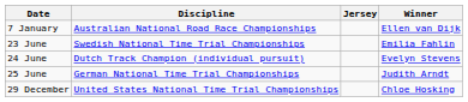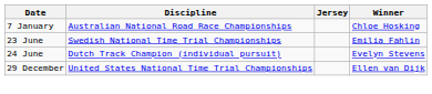 <table class="wikitable">
 <tr>
 <th>Date</th>
 <th>Discipline</th>
 <th>Jersey</th>
 <th>Winner</th>
 </tr>
 <tr>
 <td>7 January</td>
 <td><a href='#'>Australian National Road Race Championships</a></td>
 <td></td>
-<td><a href='#'>Ellen van Dijk</a></td>
+<td><a href='#'>Chloe Hosking</a></td>
 </tr>
 <tr>
 <td>23 June</td>
 <td><a href='#'>Swedish National Time Trial Championships</a></td>
 <td></td>
 <td><a href='#'>Emilia Fahlin</a></td>
 </tr>
 <tr>
 <td>24 June</td>
 <td><a href='#'>Dutch Track Champion (individual pursuit)</a></td>
 <td></td>
 <td><a href='#'>Evelyn Stevens</a></td>
 </tr>
 <tr>
-<td>25 June</td>
-<td><a href='#'>German National Time Trial Championships</a></td>
-<td></td>
-<td><a href='#'>Judith Arndt</a></td>
-</tr>
-<tr>
 <td>29 December</td>
 <td><a href='#'>United States National Time Trial Championships</a></td>
 <td></td>
-<td><a href='#'>Chloe Hosking</a></td>
+<td><a href='#'>Ellen van Dijk</a></td>
 </tr>
 </table>
